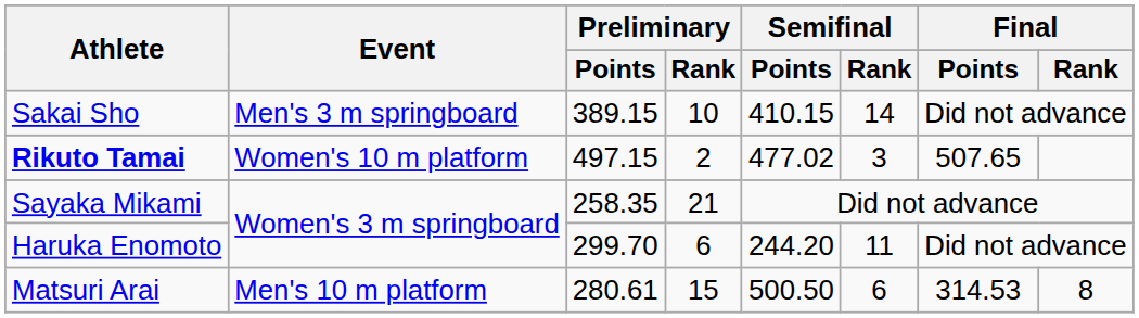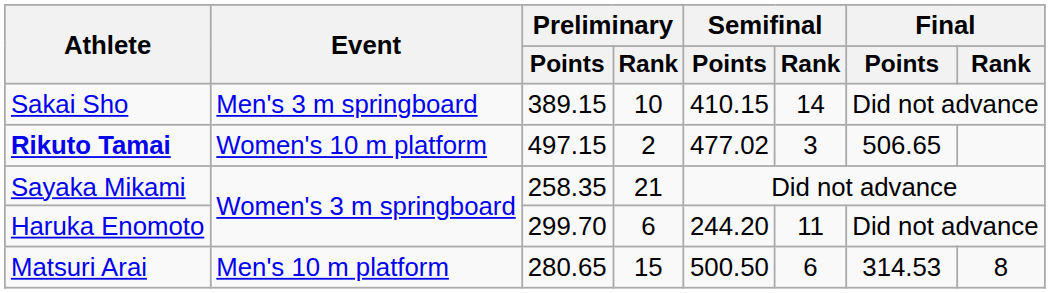 <table class=wikitable style=font-size:90%;text-align:center>
 <tr>
 <th rowspan=2>Athlete</th>
 <th rowspan=2>Event</th>
 <th colspan=2>Preliminary</th>
 <th colspan=2>Semifinal</th>
 <th colspan=2>Final</th>
 </tr>
 <tr style=font-size:95%>
 <th>Points</th>
 <th>Rank</th>
 <th>Points</th>
 <th>Rank</th>
 <th>Points</th>
 <th>Rank</th>
 </tr>
 <tr align=center>
 <td align=left><a href='#'>Sakai Sho</a></td>
 <td align="left"><a href='#'>Men's 3 m springboard</a></td>
 <td>389.15</td>
 <td>10</td>
 <td>410.15</td>
 <td>14</td>
 <td colspan="2">Did not advance</td>
 </tr>
 <tr align=center>
 <td align=left><strong><a href='#'>Rikuto Tamai</a></strong></td>
 <td align="left"><a href='#'>Women's 10 m platform</a></td>
 <td>497.15</td>
 <td>2</td>
 <td>477.02</td>
 <td>3</td>
-<td>507.65</td>
+<td>506.65</td>
 <td></td>
 </tr>
 <tr align=center>
 <td align=left><a href='#'>Sayaka Mikami</a></td>
 <td align=left rowspan=2><a href='#'>Women's 3 m springboard</a></td>
 <td>258.35</td>
 <td>21</td>
 <td colspan="4">Did not advance</td>
 </tr>
 <tr align=center>
 <td align=left><a href='#'>Haruka Enomoto</a></td>
 <td>299.70</td>
 <td>6</td>
 <td>244.20</td>
 <td>11</td>
 <td colspan="3">Did not advance</td>
 </tr>
 <tr align=center>
 <td align=left><a href='#'>Matsuri Arai</a></td>
 <td align=left><a href='#'>Men's 10 m platform</a></td>
-<td>280.61</td>
+<td>280.65</td>
 <td>15</td>
 <td>500.50</td>
 <td>6</td>
 <td>314.53</td>
 <td>8</td>
 </tr>
 </table>
